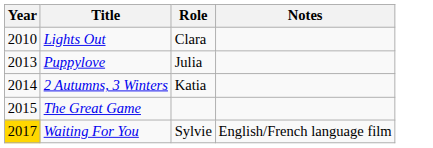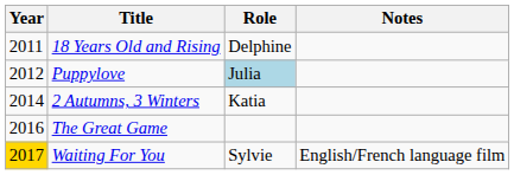 <table class="wikitable sortable">
 <tr>
 <th>Year</th>
 <th>Title</th>
 <th>Role</th>
 <th class="unsortable">Notes</th>
 </tr>
 <tr>
-<td>2010</td>
-<td><em><a href='#'>Lights Out</a></em></td>
-<td>Clara</td>
+<td>2011</td>
+<td><em><a href='#'>18 Years Old and Rising</a></em></td>
+<td>Delphine</td>
 <td></td>
 </tr>
 <tr>
-<td>2013</td>
+<td>2012</td>
 <td><em><a href='#'>Puppylove</a></em></td>
-<td>Julia</td>
+<td style="background: lightblue;">Julia</td>
 <td></td>
 </tr>
 <tr>
 <td>2014</td>
 <td><em><a href='#'>2 Autumns, 3 Winters</a></em></td>
 <td>Katia</td>
 <td></td>
 </tr>
 <tr>
-<td>2015</td>
+<td>2016</td>
 <td><em><a href='#'>The Great Game</a></em></td>
 <td></td>
 </tr>
 <tr>
 <td style="background: gold;">2017</td>
 <td><em><a href='#'>Waiting For You</a></em></td>
 <td>Sylvie</td>
 <td>English/French language film</td>
 </tr>
 </table>
